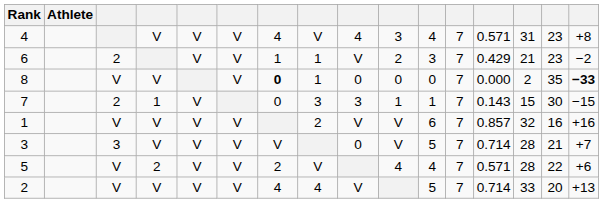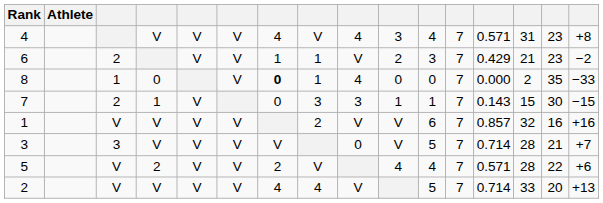 <table class="wikitable" style="text-align:center">
 <tr>
 <th width=30>Rank</th>
 <th>Athlete</th>
 <th width="40"></th>
 <th width="40"></th>
 <th width="40"></th>
 <th width="40"></th>
 <th width="40"></th>
 <th width="40"></th>
 <th width="40"></th>
 <th width="40"></th>
 <th width="25"></th>
 <th width="25"></th>
 <th width="40"></th>
 <th width="25"></th>
 <th width="25"></th>
 <th width="25"></th>
 </tr>
 <tr>
 <td>4</td>
 <td align=left></td>
 <th></th>
 <td>V</td>
 <td>V</td>
 <td>V</td>
 <td>4</td>
 <td>V</td>
 <td>4</td>
 <td>3</td>
 <td>4</td>
 <td>7</td>
 <td>0.571</td>
 <td>31</td>
 <td>23</td>
 <td>+8</td>
 </tr>
 <tr>
 <td>6</td>
 <td align=left></td>
 <td>2</td>
 <th></th>
 <td>V</td>
 <td>V</td>
 <td>1</td>
 <td>1</td>
 <td>V</td>
 <td>2</td>
 <td>3</td>
 <td>7</td>
 <td>0.429</td>
 <td>21</td>
 <td>23</td>
 <td>−2</td>
 </tr>
 <tr>
 <td>8</td>
 <td align=left></td>
-<td>V</td>
-<td>V</td>
+<td>1</td>
+<td>0</td>
 <th></th>
 <td>V</td>
 <td><strong>0</strong></td>
 <td>1</td>
-<td>0</td>
+<td>4</td>
 <td>0</td>
 <td>0</td>
 <td>7</td>
 <td>0.000</td>
 <td>2</td>
 <td>35</td>
-<td><strong>−33</strong></td>
+<td>−33</td>
 </tr>
 <tr>
 <td>7</td>
 <td align=left></td>
 <td>2</td>
 <td>1</td>
 <td>V</td>
 <th></th>
 <td>0</td>
 <td>3</td>
 <td>3</td>
 <td>1</td>
 <td>1</td>
 <td>7</td>
 <td>0.143</td>
 <td>15</td>
 <td>30</td>
 <td>−15</td>
 </tr>
 <tr>
 <td>1</td>
 <td align=left></td>
 <td>V</td>
 <td>V</td>
 <td>V</td>
 <td>V</td>
 <th></th>
 <td>2</td>
 <td>V</td>
 <td>V</td>
 <td>6</td>
 <td>7</td>
 <td>0.857</td>
 <td>32</td>
 <td>16</td>
 <td>+16</td>
 </tr>
 <tr>
 <td>3</td>
 <td align=left></td>
 <td>3</td>
 <td>V</td>
 <td>V</td>
 <td>V</td>
 <td>V</td>
 <th></th>
 <td>0</td>
 <td>V</td>
 <td>5</td>
 <td>7</td>
 <td>0.714</td>
 <td>28</td>
 <td>21</td>
 <td>+7</td>
 </tr>
 <tr>
 <td>5</td>
 <td align=left></td>
 <td>V</td>
 <td>2</td>
 <td>V</td>
 <td>V</td>
 <td>2</td>
 <td>V</td>
 <th></th>
 <td>4</td>
 <td>4</td>
 <td>7</td>
 <td>0.571</td>
 <td>28</td>
 <td>22</td>
 <td>+6</td>
 </tr>
 <tr>
 <td>2</td>
 <td align=left></td>
 <td>V</td>
 <td>V</td>
 <td>V</td>
 <td>V</td>
 <td>4</td>
 <td>4</td>
 <td>V</td>
 <th></th>
 <td>5</td>
 <td>7</td>
 <td>0.714</td>
 <td>33</td>
 <td>20</td>
 <td>+13</td>
 </tr>
 </table>
